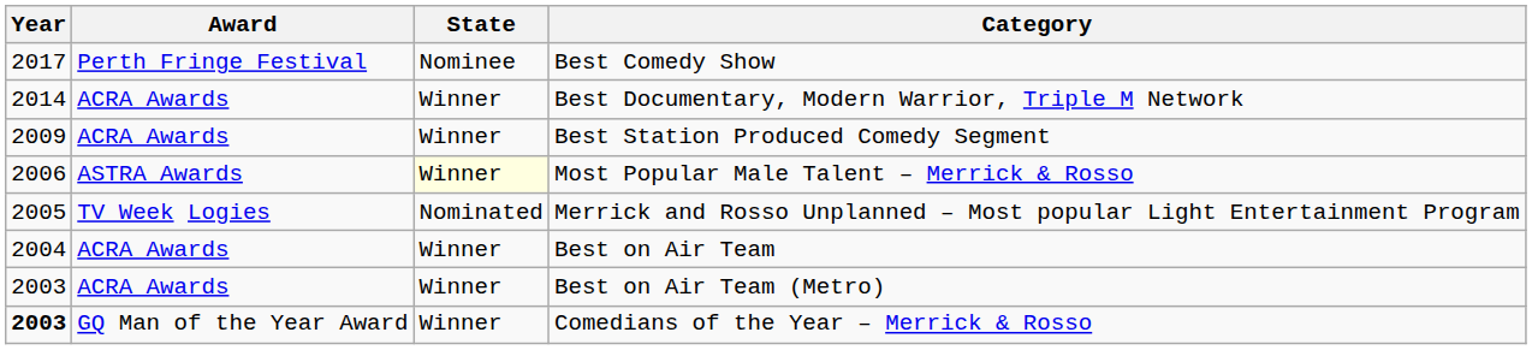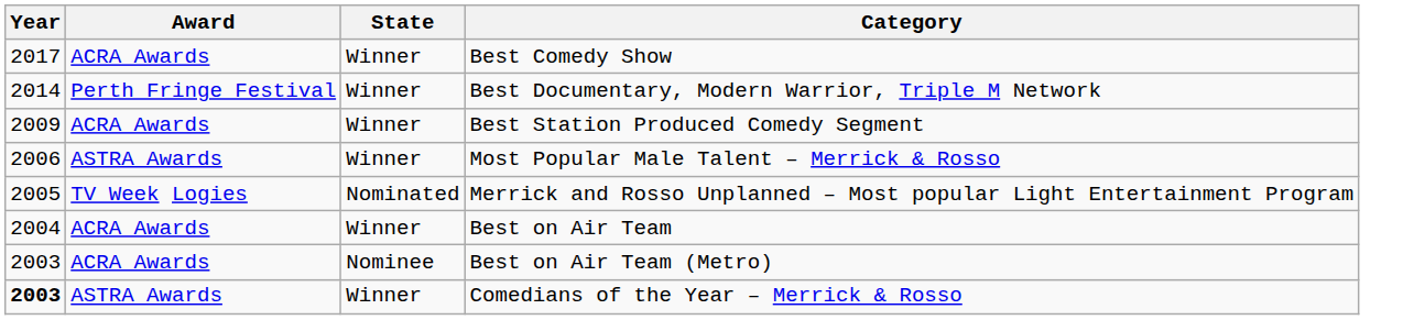 <table class="wikitable">
 <tr>
 <th>Year</th>
 <th>Award</th>
 <th>State</th>
 <th>Category</th>
 </tr>
 <tr>
 <td>2017</td>
-<td><a href='#'>Perth Fringe Festival</a></td>
-<td>Nominee</td>
+<td><a href='#'>ACRA Awards</a></td>
+<td>Winner</td>
 <td>Best Comedy Show</td>
 </tr>
 <tr>
 <td>2014</td>
-<td><a href='#'>ACRA Awards</a></td>
+<td><a href='#'>Perth Fringe Festival</a></td>
 <td>Winner</td>
 <td>Best Documentary, Modern Warrior, <a href='#'>Triple M</a> Network</td>
 </tr>
 <tr>
 <td>2009</td>
 <td><a href='#'>ACRA Awards</a></td>
 <td>Winner</td>
 <td>Best Station Produced Comedy Segment</td>
 </tr>
 <tr>
 <td>2006</td>
 <td><a href='#'>ASTRA Awards</a></td>
-<td style="background: lightyellow;">Winner</td>
+<td>Winner</td>
 <td>Most Popular Male Talent – <a href='#'>Merrick & Rosso</a></td>
 </tr>
 <tr>
 <td>2005</td>
 <td><a href='#'>TV Week</a> <a href='#'>Logies</a></td>
 <td>Nominated</td>
 <td>Merrick and Rosso Unplanned – Most popular Light Entertainment Program</td>
 </tr>
 <tr>
 <td>2004</td>
 <td><a href='#'>ACRA Awards</a></td>
 <td>Winner</td>
 <td>Best on Air Team</td>
 </tr>
 <tr>
 <td>2003</td>
 <td><a href='#'>ACRA Awards</a></td>
-<td>Winner</td>
+<td>Nominee</td>
 <td>Best on Air Team (Metro)</td>
 </tr>
 <tr>
 <td><strong>2003</strong></td>
-<td><a href='#'>GQ</a> Man of the Year Award</td>
+<td><a href='#'>ASTRA Awards</a></td>
 <td>Winner</td>
 <td>Comedians of the Year – <a href='#'>Merrick & Rosso</a></td>
 </tr>
 </table>
